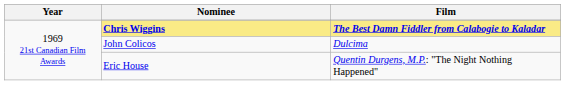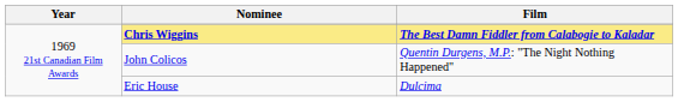 <table class="wikitable" style="width:100%;">
 <tr style="background:#bebebe;">
 <th style="width:8%;">Year</th>
 <th style="width:19%;">Nominee</th>
 <th style="width:19%;">Film</th>
 </tr>
 <tr>
 <td rowspan=4 align="center">1969<br><small><a href='#'>21st Canadian Film Awards</a></small></td>
 </tr>
 <tr style="background:#FAEB86;">
 <td><strong><a href='#'>Chris Wiggins</a></strong></td>
 <td><strong><em><a href='#'>The Best Damn Fiddler from Calabogie to Kaladar</a></em></strong></td>
 </tr>
 <tr>
 <td><a href='#'>John Colicos</a></td>
-<td><em><a href='#'>Dulcima</a></em></td>
+<td><em><a href='#'>Quentin Durgens, M.P.</a></em>: "The Night Nothing Happened"</td>
 </tr>
 <tr>
 <td><a href='#'>Eric House</a></td>
-<td><em><a href='#'>Quentin Durgens, M.P.</a></em>: "The Night Nothing Happened"</td>
+<td><em><a href='#'>Dulcima</a></em></td>
 </tr>
 </table>
